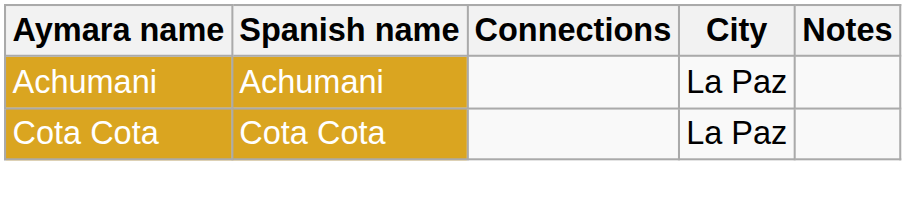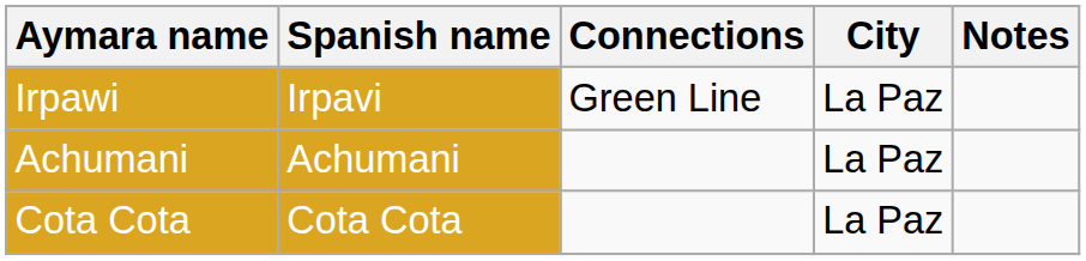 <table class="wikitable">
 <tr>
 <th>Aymara name</th>
 <th>Spanish name</th>
 <th>Connections</th>
 <th>City</th>
 <th>Notes</th>
+</tr>
+<tr>
+<td bgcolor="#daa520" style="color:white;">Irpawi</td>
+<td bgcolor="#daa520" style="color:white;">Irpavi</td>
+<td>Green Line</td>
+<td>La Paz</td>
+<td></td>
 </tr>
 <tr>
 <td bgcolor="#daa520" style="color:white;">Achumani</td>
 <td bgcolor="#daa520" style="color:white;">Achumani</td>
 <td></td>
 <td>La Paz</td>
 <td></td>
 </tr>
 <tr>
 <td bgcolor="#daa520" style="color:white;">Cota Cota</td>
 <td bgcolor="#daa520" style="color:white;">Cota Cota</td>
 <td></td>
 <td>La Paz</td>
 <td></td>
 </tr>
 </table>
